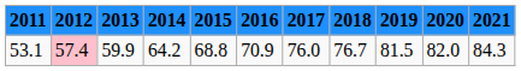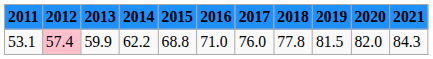 <table class="wikitable">
 <tr align="center" style="background:#1e90ff;">
 <td><strong>2011</strong></td>
 <td><strong>2012</strong></td>
 <td><strong>2013</strong></td>
 <td><strong>2014</strong></td>
 <td><strong>2015</strong></td>
 <td><strong>2016</strong></td>
 <td><strong>2017</strong></td>
 <td><strong>2018</strong></td>
 <td><strong>2019</strong></td>
 <td><strong>2020</strong></td>
 <td><strong>2021</strong></td>
 </tr>
 <tr>
 <td>53.1</td>
 <td style="background: pink;">57.4</td>
 <td>59.9</td>
-<td>64.2</td>
+<td>62.2</td>
 <td>68.8</td>
-<td>70.9</td>
+<td>71.0</td>
 <td>76.0</td>
-<td>76.7</td>
+<td>77.8</td>
 <td>81.5</td>
 <td>82.0</td>
 <td>84.3</td>
 </tr>
 </table>
